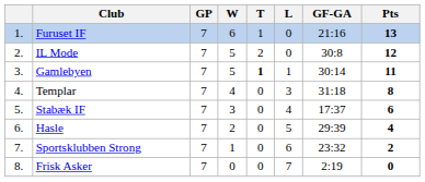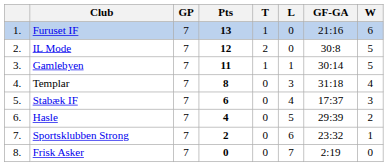 <table class="wikitable">
 <tr>
 <th width="30"></th>
 <th width="200">Club</th>
 <th width="30">GP</th>
-<th width="30">W</th>
+<th width="70">Pts</th>
 <th width="30">T</th>
 <th width="30">L</th>
 <th width="70">GF-GA</th>
-<th width="70">Pts</th>
+<th width="30">W</th>
 </tr>
 <tr bgcolor="#BCD2EE" align="center">
 <td>1.</td>
 <td align="left"><a href='#'>Furuset IF</a></td>
 <td>7</td>
-<td>6</td>
+<td><strong>13</strong></td>
 <td>1</td>
 <td>0</td>
 <td>21:16</td>
-<td><strong>13</strong></td>
+<td>6</td>
 </tr>
 <tr bgcolor="#FFFFFF" align="center">
 <td>2.</td>
 <td align="left"><a href='#'>IL Mode</a></td>
 <td>7</td>
-<td>5</td>
+<td><strong>12</strong></td>
 <td>2</td>
 <td>0</td>
 <td>30:8</td>
-<td><strong>12</strong></td>
+<td>5</td>
 </tr>
 <tr bgcolor="#FFFFFF" align="center">
 <td>3.</td>
 <td align="left"><a href='#'>Gamlebyen</a></td>
 <td>7</td>
-<td>5</td>
-<td><strong>1</strong></td>
+<td><strong>11</strong></td>
+<td>1</td>
 <td>1</td>
 <td>30:14</td>
-<td><strong>11</strong></td>
+<td>5</td>
 </tr>
 <tr bgcolor="#FFFFFF" align="center">
 <td>4.</td>
 <td align="left">Templar</td>
 <td>7</td>
-<td>4</td>
+<td><strong>8</strong></td>
 <td>0</td>
 <td>3</td>
 <td>31:18</td>
-<td><strong>8</strong></td>
+<td>4</td>
 </tr>
 <tr bgcolor="#FFFFFF" align="center">
 <td>5.</td>
 <td align="left"><a href='#'>Stabæk IF</a></td>
 <td>7</td>
-<td>3</td>
+<td><strong>6</strong></td>
 <td>0</td>
 <td>4</td>
 <td>17:37</td>
-<td><strong>6</strong></td>
+<td>3</td>
 </tr>
 <tr bgcolor="#FFFFFF" align="center">
 <td>6.</td>
 <td align="left"><a href='#'>Hasle</a></td>
 <td>7</td>
-<td>2</td>
+<td><strong>4</strong></td>
 <td>0</td>
 <td>5</td>
 <td>29:39</td>
-<td><strong>4</strong></td>
+<td>2</td>
 </tr>
 <tr bgcolor="#FFFFFF" align="center">
 <td>7.</td>
 <td align="left"><a href='#'>Sportsklubben Strong</a></td>
 <td>7</td>
-<td>1</td>
+<td><strong>2</strong></td>
 <td>0</td>
 <td>6</td>
 <td>23:32</td>
-<td><strong>2</strong></td>
+<td>1</td>
 </tr>
 <tr bgcolor="#FFFFFF" align="center">
 <td>8.</td>
 <td align="left"><a href='#'>Frisk Asker</a></td>
 <td>7</td>
-<td>0</td>
+<td><strong>0</strong></td>
 <td>0</td>
 <td>7</td>
 <td>2:19</td>
-<td><strong>0</strong></td>
+<td>0</td>
 </tr>
 </table>
